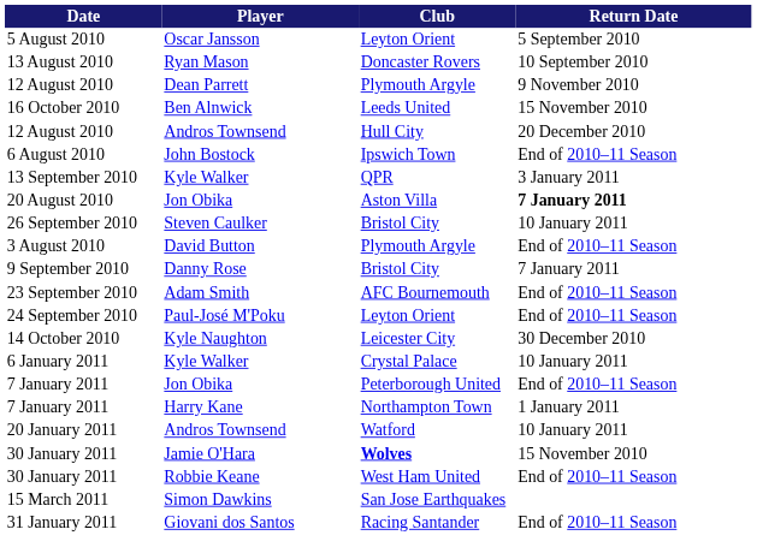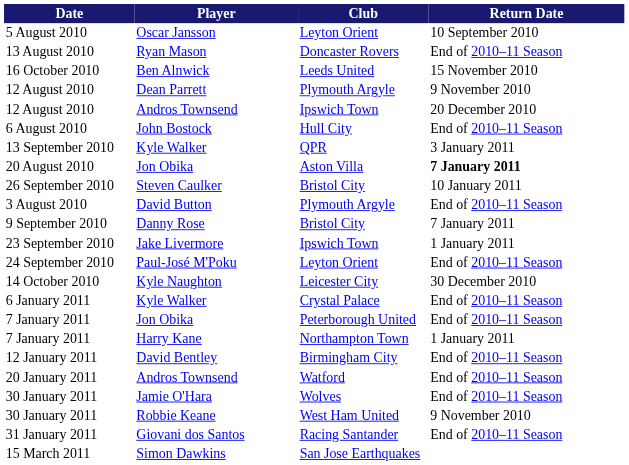 <table border="0" cellspacing="0" cellpadding="2">
 <tr style="background:#191970; color:white;">
 <th width=20%>Date</th>
 <th width=25%>Player</th>
 <th width=20%>Club</th>
 <th width=30%>Return Date</th>
 </tr>
 <tr>
 <td>5 August 2010</td>
 <td> <a href='#'>Oscar Jansson</a></td>
 <td><a href='#'>Leyton Orient</a></td>
-<td>5 September 2010</td>
+<td>10 September 2010</td>
 </tr>
 <tr>
 <td>13 August 2010</td>
 <td> <a href='#'>Ryan Mason</a></td>
 <td><a href='#'>Doncaster Rovers</a></td>
-<td>10 September 2010</td>
-</tr>
-<tr>
-<td>12 August 2010</td>
-<td> <a href='#'>Dean Parrett</a></td>
-<td><a href='#'>Plymouth Argyle</a></td>
-<td>9 November 2010</td>
+<td>End of <a href='#'>2010–11 Season</a></td>
 </tr>
 <tr>
 <td>16 October 2010</td>
 <td> <a href='#'>Ben Alnwick</a></td>
 <td><a href='#'>Leeds United</a></td>
 <td>15 November 2010</td>
 </tr>
 <tr>
 <td>12 August 2010</td>
+<td> <a href='#'>Dean Parrett</a></td>
+<td><a href='#'>Plymouth Argyle</a></td>
+<td>9 November 2010</td>
+</tr>
+<tr>
+<td>12 August 2010</td>
 <td> <a href='#'>Andros Townsend</a></td>
-<td><a href='#'>Hull City</a></td>
+<td><a href='#'>Ipswich Town</a></td>
 <td>20 December 2010</td>
 </tr>
 <tr>
 <td>6 August 2010</td>
 <td> <a href='#'>John Bostock</a></td>
-<td><a href='#'>Ipswich Town</a></td>
+<td><a href='#'>Hull City</a></td>
 <td>End of <a href='#'>2010–11 Season</a></td>
 </tr>
 <tr>
 <td>13 September 2010</td>
 <td> <a href='#'>Kyle Walker</a></td>
 <td><a href='#'>QPR</a></td>
 <td>3 January 2011</td>
 </tr>
 <tr>
 <td>20 August 2010</td>
 <td> <a href='#'>Jon Obika</a></td>
 <td><a href='#'>Aston Villa</a></td>
 <td><strong>7 January 2011</strong></td>
 </tr>
 <tr>
 <td>26 September 2010</td>
 <td> <a href='#'>Steven Caulker</a></td>
 <td><a href='#'>Bristol City</a></td>
 <td>10 January 2011</td>
 </tr>
 <tr>
 <td>3 August 2010</td>
 <td> <a href='#'>David Button</a></td>
 <td><a href='#'>Plymouth Argyle</a></td>
 <td>End of <a href='#'>2010–11 Season</a></td>
 </tr>
 <tr>
 <td>9 September 2010</td>
 <td> <a href='#'>Danny Rose</a></td>
 <td><a href='#'>Bristol City</a></td>
 <td>7 January 2011</td>
 </tr>
 <tr>
 <td>23 September 2010</td>
-<td> <a href='#'>Adam Smith</a></td>
-<td><a href='#'>AFC Bournemouth</a></td>
-<td>End of <a href='#'>2010–11 Season</a></td>
+<td> <a href='#'>Jake Livermore</a></td>
+<td><a href='#'>Ipswich Town</a></td>
+<td>1 January 2011</td>
 </tr>
 <tr>
 <td>24 September 2010</td>
 <td> <a href='#'>Paul-José M'Poku</a></td>
 <td><a href='#'>Leyton Orient</a></td>
 <td>End of <a href='#'>2010–11 Season</a></td>
 </tr>
 <tr>
 <td>14 October 2010</td>
 <td> <a href='#'>Kyle Naughton</a></td>
 <td><a href='#'>Leicester City</a></td>
 <td>30 December 2010</td>
 </tr>
 <tr>
 <td>6 January 2011</td>
 <td> <a href='#'>Kyle Walker</a></td>
 <td><a href='#'>Crystal Palace</a></td>
-<td>10 January 2011</td>
+<td>End of <a href='#'>2010–11 Season</a></td>
 </tr>
 <tr>
 <td>7 January 2011</td>
 <td> <a href='#'>Jon Obika</a></td>
 <td><a href='#'>Peterborough United</a></td>
 <td>End of <a href='#'>2010–11 Season</a></td>
 </tr>
 <tr>
 <td>7 January 2011</td>
 <td> <a href='#'>Harry Kane</a></td>
 <td><a href='#'>Northampton Town</a></td>
 <td>1 January 2011</td>
 </tr>
 <tr>
+<td>12 January 2011</td>
+<td> <a href='#'>David Bentley</a></td>
+<td><a href='#'>Birmingham City</a></td>
+<td>End of <a href='#'>2010–11 Season</a></td>
+</tr>
+<tr>
 <td>20 January 2011</td>
 <td> <a href='#'>Andros Townsend</a></td>
 <td><a href='#'>Watford</a></td>
-<td>10 January 2011</td>
+<td>End of <a href='#'>2010–11 Season</a></td>
 </tr>
 <tr>
 <td>30 January 2011</td>
 <td> <a href='#'>Jamie O'Hara</a></td>
-<td><strong><a href='#'>Wolves</a></strong></td>
-<td>15 November 2010</td>
+<td><a href='#'>Wolves</a></td>
+<td>End of <a href='#'>2010–11 Season</a></td>
 </tr>
 <tr>
 <td>30 January 2011</td>
 <td> <a href='#'>Robbie Keane</a></td>
 <td><a href='#'>West Ham United</a></td>
+<td>9 November 2010</td>
+</tr>
+<tr>
+<td>31 January 2011</td>
+<td> <a href='#'>Giovani dos Santos</a></td>
+<td><a href='#'>Racing Santander</a></td>
 <td>End of <a href='#'>2010–11 Season</a></td>
 </tr>
 <tr>
 <td>15 March 2011</td>
 <td> <a href='#'>Simon Dawkins</a></td>
 <td><a href='#'>San Jose Earthquakes</a></td>
 <td></td>
 </tr>
-<tr>
-<td>31 January 2011</td>
-<td> <a href='#'>Giovani dos Santos</a></td>
-<td><a href='#'>Racing Santander</a></td>
-<td>End of <a href='#'>2010–11 Season</a></td>
-</tr>
 </table>
